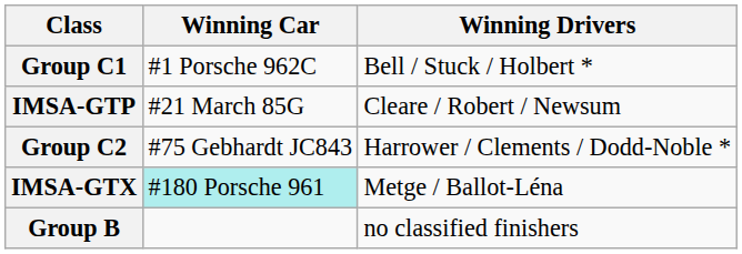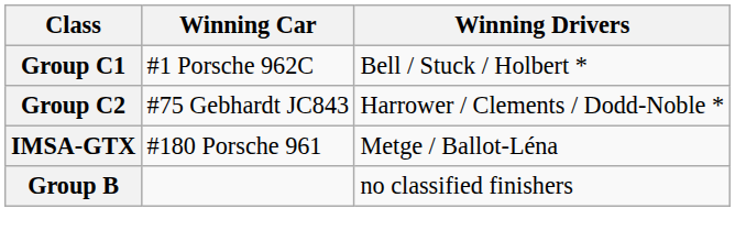 <table class="wikitable" style="font-size: 95%">
 <tr>
 <th>Class</th>
 <th>Winning Car</th>
 <th>Winning Drivers</th>
 </tr>
 <tr>
 <th>Group C1</th>
 <td>#1 Porsche 962C</td>
 <td>Bell / Stuck / Holbert *</td>
 </tr>
 <tr>
-<th>IMSA-GTP</th>
-<td>#21 March 85G</td>
-<td>Cleare / Robert / Newsum</td>
-</tr>
-<tr>
 <th>Group C2</th>
 <td>#75 Gebhardt JC843</td>
 <td>Harrower / Clements / Dodd-Noble *</td>
 </tr>
 <tr>
 <th>IMSA-GTX</th>
-<td style="background: paleturquoise;">#180 Porsche 961</td>
+<td>#180 Porsche 961</td>
 <td>Metge / Ballot-Léna</td>
 </tr>
 <tr>
 <th>Group B</th>
 <td></td>
 <td>no classified finishers</td>
 </tr>
 </table>
